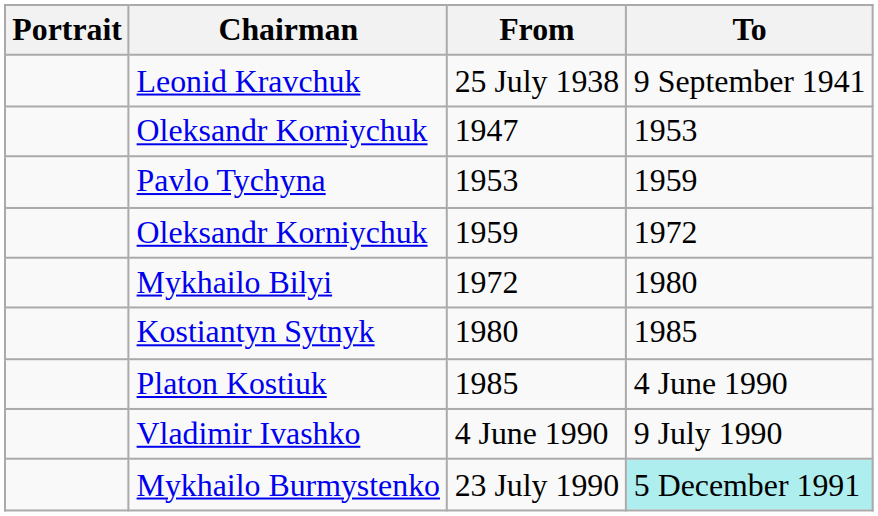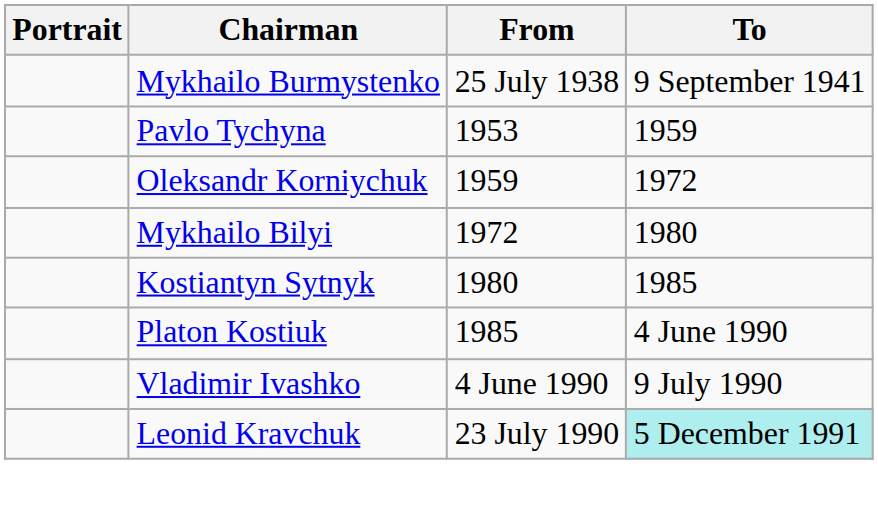 <table class="wikitable">
 <tr>
 <th>Portrait</th>
 <th>Chairman</th>
 <th>From</th>
 <th>To</th>
 </tr>
 <tr>
 <td></td>
-<td><a href='#'>Leonid Kravchuk</a></td>
+<td><a href='#'>Mykhailo Burmystenko</a></td>
 <td>25 July 1938</td>
 <td>9 September 1941</td>
-</tr>
-<tr>
-<td></td>
-<td><a href='#'>Oleksandr Korniychuk</a></td>
-<td>1947</td>
-<td>1953</td>
 </tr>
 <tr>
 <td></td>
 <td><a href='#'>Pavlo Tychyna</a></td>
 <td>1953</td>
 <td>1959</td>
 </tr>
 <tr>
 <td></td>
 <td><a href='#'>Oleksandr Korniychuk</a></td>
 <td>1959</td>
 <td>1972</td>
 </tr>
 <tr>
 <td></td>
 <td><a href='#'>Mykhailo Bilyi</a></td>
 <td>1972</td>
 <td>1980</td>
 </tr>
 <tr>
 <td></td>
 <td><a href='#'>Kostiantyn Sytnyk</a></td>
 <td>1980</td>
 <td>1985</td>
 </tr>
 <tr>
 <td></td>
 <td><a href='#'>Platon Kostiuk</a></td>
 <td>1985</td>
 <td>4 June 1990</td>
 </tr>
 <tr>
 <td></td>
 <td><a href='#'>Vladimir Ivashko</a></td>
 <td>4 June 1990</td>
 <td>9 July 1990</td>
 </tr>
 <tr>
 <td></td>
-<td><a href='#'>Mykhailo Burmystenko</a></td>
+<td><a href='#'>Leonid Kravchuk</a></td>
 <td>23 July 1990</td>
 <td style="background: paleturquoise;">5 December 1991</td>
 </tr>
 </table>
